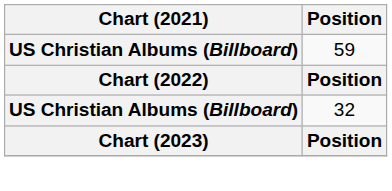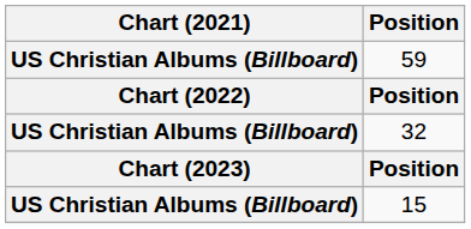 <table class="wikitable sortable plainrowheaders" style="text-align:center">
 <tr>
 <th scope="col">Chart (2021)</th>
 <th scope="col">Position</th>
 </tr>
 <tr>
 <th scope="row">US Christian Albums (<em>Billboard</em>)</th>
 <td>59</td>
 </tr>
 <tr>
 <th scope="col">Chart (2022)</th>
 <th scope="col">Position</th>
 </tr>
 <tr>
 <th scope="row">US Christian Albums (<em>Billboard</em>)</th>
 <td>32</td>
 </tr>
 <tr>
 <th scope="col">Chart (2023)</th>
 <th scope="col">Position</th>
 </tr>
 <tr>
+<th scope="row">US Christian Albums (<em>Billboard</em>)</th>
+<td>15</td>
+</tr>
+<tr>
 </tr>
 </table>
